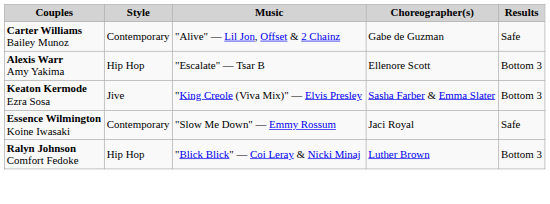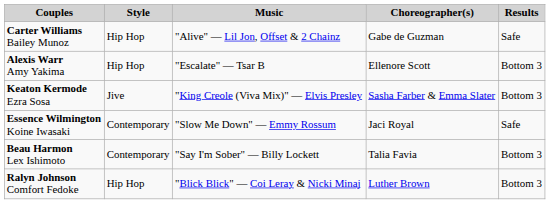 <table class="wikitable" style="width:90%;">
 <tr style="background:lightgrey; text-align:center;">
 <td><strong>Couples</strong></td>
 <td><strong>Style</strong></td>
 <td><strong>Music</strong></td>
 <td><strong>Choreographer(s)</strong></td>
 <td><strong>Results</strong></td>
 </tr>
 <tr>
 <td><strong>Carter Williams</strong><br>Bailey Munoz</td>
-<td>Contemporary</td>
+<td>Hip Hop</td>
 <td>"Alive" — <a href='#'>Lil Jon</a>, <a href='#'>Offset</a> & <a href='#'>2 Chainz</a></td>
 <td>Gabe de Guzman</td>
 <td>Safe</td>
 </tr>
 <tr>
 <td><strong>Alexis Warr</strong><br>Amy Yakima</td>
 <td>Hip Hop</td>
 <td>"Escalate" — Tsar B</td>
 <td>Ellenore Scott</td>
 <td>Bottom 3</td>
 </tr>
 <tr>
 <td><strong>Keaton Kermode</strong><br>Ezra Sosa</td>
 <td>Jive</td>
 <td>"<a href='#'>King Creole</a> (Viva Mix)" — <a href='#'>Elvis Presley</a></td>
 <td><a href='#'>Sasha Farber</a> & <a href='#'>Emma Slater</a></td>
 <td>Bottom 3</td>
 </tr>
 <tr>
 <td><strong>Essence Wilmington</strong><br>Koine Iwasaki</td>
 <td>Contemporary</td>
 <td>"Slow Me Down" — <a href='#'>Emmy Rossum</a></td>
 <td>Jaci Royal</td>
 <td>Safe</td>
 </tr>
 <tr>
+<td><strong>Beau Harmon</strong><br>Lex Ishimoto</td>
+<td>Contemporary</td>
+<td>"Say I'm Sober" — Billy Lockett</td>
+<td>Talia Favia</td>
+<td>Bottom 3</td>
+</tr>
+<tr>
 <td><strong>Ralyn Johnson</strong><br>Comfort Fedoke</td>
 <td>Hip Hop</td>
 <td>"<a href='#'>Blick Blick</a>" — <a href='#'>Coi Leray</a> & <a href='#'>Nicki Minaj</a></td>
 <td><a href='#'>Luther Brown</a></td>
 <td>Bottom 3</td>
 </tr>
 </table>
